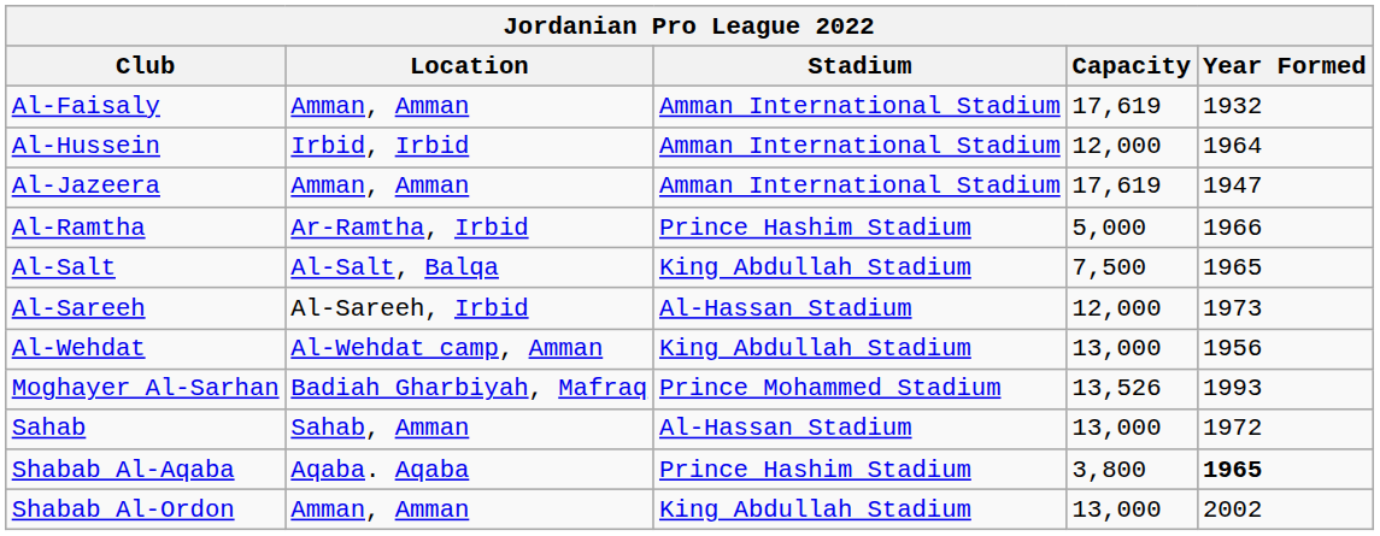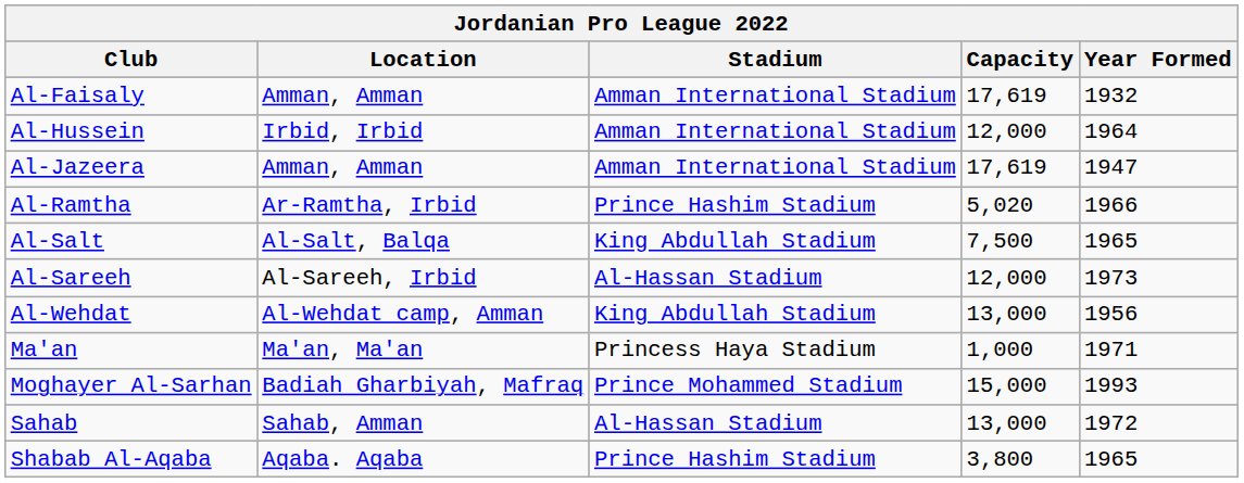 <table class="wikitable">
 <tr>
 <th colspan="5">Jordanian Pro League 2022</th>
 </tr>
 <tr>
 <th>Club</th>
 <th>Location</th>
 <th>Stadium</th>
 <th>Capacity</th>
 <th>Year Formed</th>
 </tr>
 <tr style="vertical-align:top;">
 <td><a href='#'>Al-Faisaly</a></td>
 <td><a href='#'>Amman</a>, <a href='#'>Amman</a></td>
 <td><a href='#'>Amman International Stadium</a></td>
 <td>17,619</td>
 <td>1932</td>
 </tr>
 <tr style="vertical-align:top;">
 <td><a href='#'>Al-Hussein</a></td>
 <td><a href='#'>Irbid</a>, <a href='#'>Irbid</a></td>
 <td><a href='#'>Amman International Stadium</a></td>
 <td>12,000</td>
 <td>1964</td>
 </tr>
 <tr style="vertical-align:top;">
 <td><a href='#'>Al-Jazeera</a></td>
 <td><a href='#'>Amman</a>, <a href='#'>Amman</a></td>
 <td><a href='#'>Amman International Stadium</a></td>
 <td>17,619</td>
 <td>1947</td>
 </tr>
 <tr style="vertical-align:top;">
 <td><a href='#'>Al-Ramtha</a></td>
 <td><a href='#'>Ar-Ramtha</a>, <a href='#'>Irbid</a></td>
 <td><a href='#'>Prince Hashim Stadium</a></td>
-<td>5,000</td>
+<td>5,020</td>
 <td>1966</td>
 </tr>
 <tr style="vertical-align:top;">
 <td><a href='#'>Al-Salt</a></td>
 <td><a href='#'>Al-Salt</a>, <a href='#'>Balqa</a></td>
 <td><a href='#'>King Abdullah Stadium</a></td>
 <td>7,500</td>
 <td>1965</td>
 </tr>
 <tr style="vertical-align:top;">
 <td><a href='#'>Al-Sareeh</a></td>
 <td>Al-Sareeh, <a href='#'>Irbid</a></td>
 <td><a href='#'>Al-Hassan Stadium</a></td>
 <td>12,000</td>
 <td>1973</td>
 </tr>
 <tr style="vertical-align:top;">
 <td><a href='#'>Al-Wehdat</a></td>
 <td><a href='#'>Al-Wehdat camp</a>, <a href='#'>Amman</a></td>
 <td><a href='#'>King Abdullah Stadium</a></td>
 <td>13,000</td>
 <td>1956</td>
 </tr>
 <tr style="vertical-align:top;">
+<td><a href='#'>Ma'an</a></td>
+<td><a href='#'>Ma'an</a>, <a href='#'>Ma'an</a></td>
+<td>Princess Haya Stadium</td>
+<td>1,000</td>
+<td>1971</td>
+</tr>
+<tr style="vertical-align:top;">
 <td><a href='#'>Moghayer Al-Sarhan</a></td>
 <td><a href='#'>Badiah Gharbiyah</a>, <a href='#'>Mafraq</a></td>
 <td><a href='#'>Prince Mohammed Stadium</a></td>
-<td>13,526</td>
+<td>15,000</td>
 <td>1993</td>
 </tr>
 <tr style="vertical-align:top;">
 <td><a href='#'>Sahab</a></td>
 <td><a href='#'>Sahab</a>, <a href='#'>Amman</a></td>
 <td><a href='#'>Al-Hassan Stadium</a></td>
 <td>13,000</td>
 <td>1972</td>
 </tr>
 <tr style="vertical-align:top;">
 <td><a href='#'>Shabab Al-Aqaba</a></td>
 <td><a href='#'>Aqaba</a>. <a href='#'>Aqaba</a></td>
 <td><a href='#'>Prince Hashim Stadium</a></td>
 <td>3,800</td>
-<td><strong>1965</strong></td>
-</tr>
-<tr style="vertical-align:top;">
-<td><a href='#'>Shabab Al-Ordon</a></td>
-<td><a href='#'>Amman</a>, <a href='#'>Amman</a></td>
-<td><a href='#'>King Abdullah Stadium</a></td>
-<td>13,000</td>
-<td>2002</td>
+<td>1965</td>
 </tr>
 </table>
